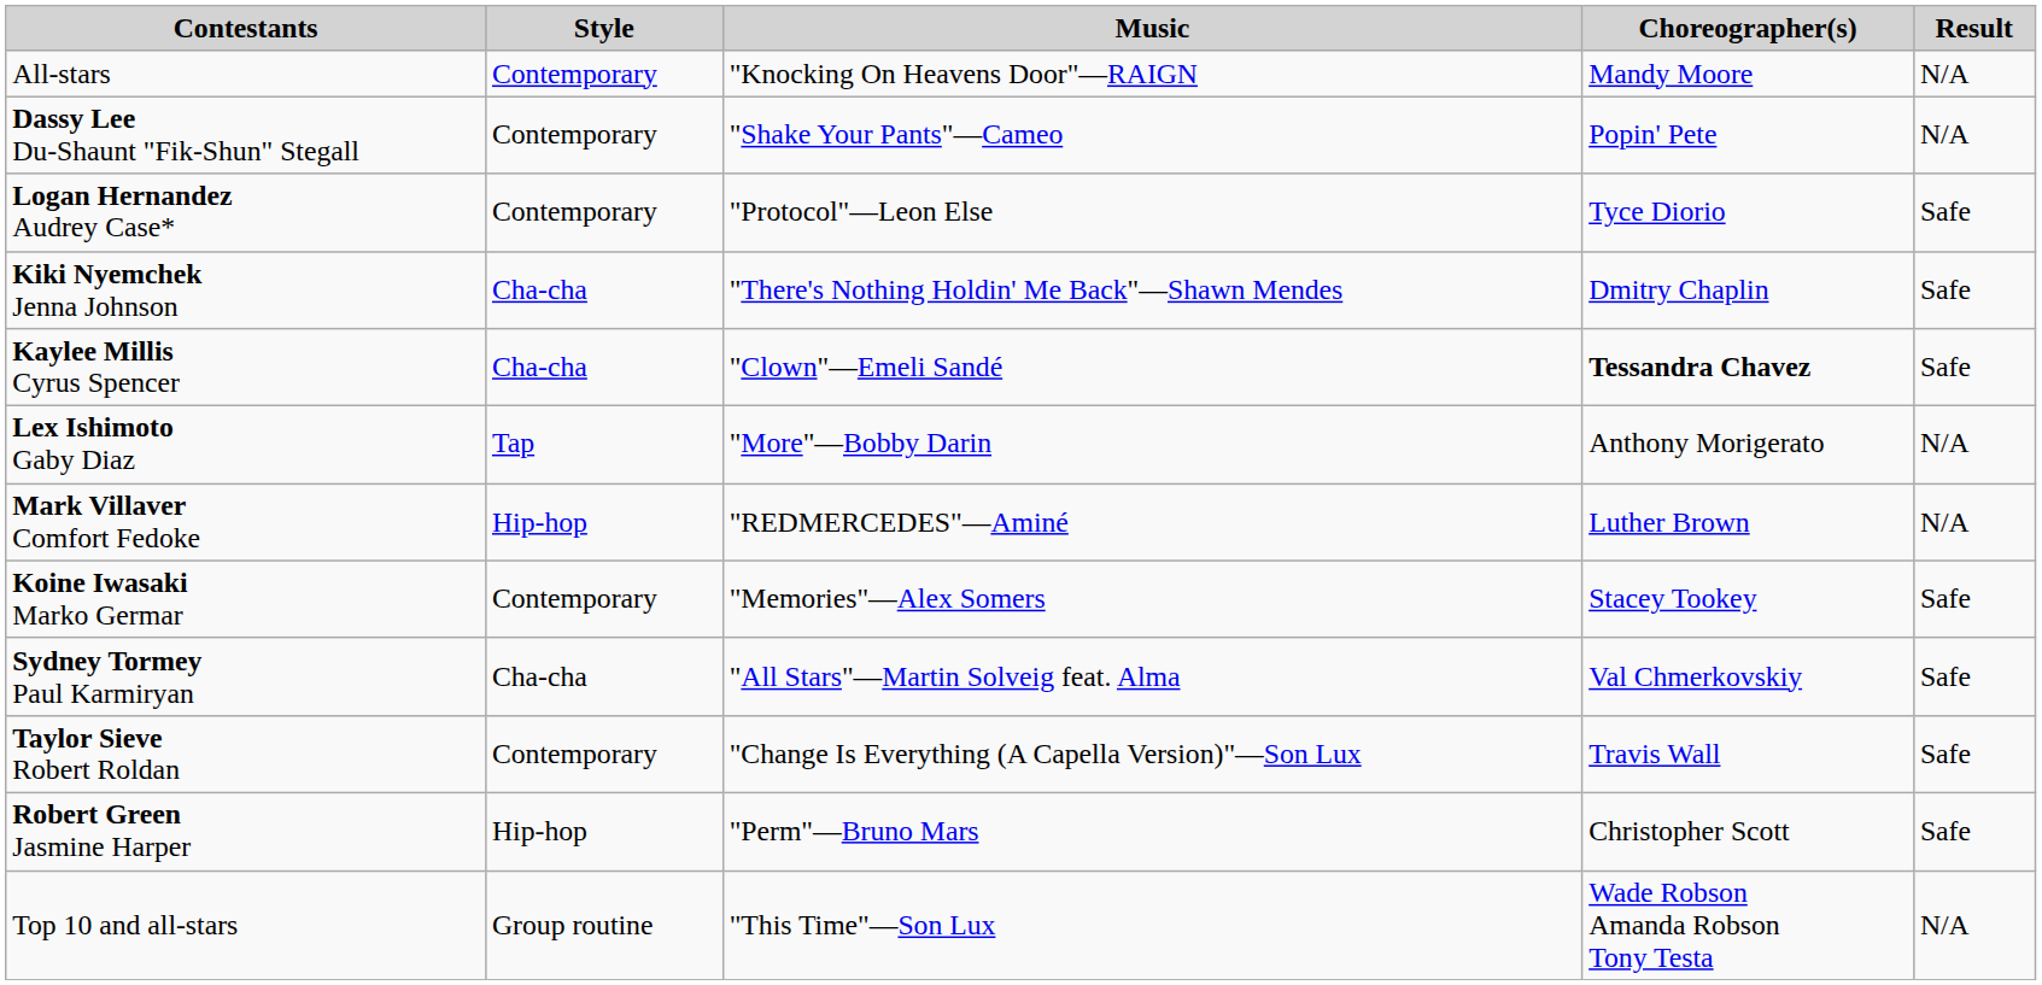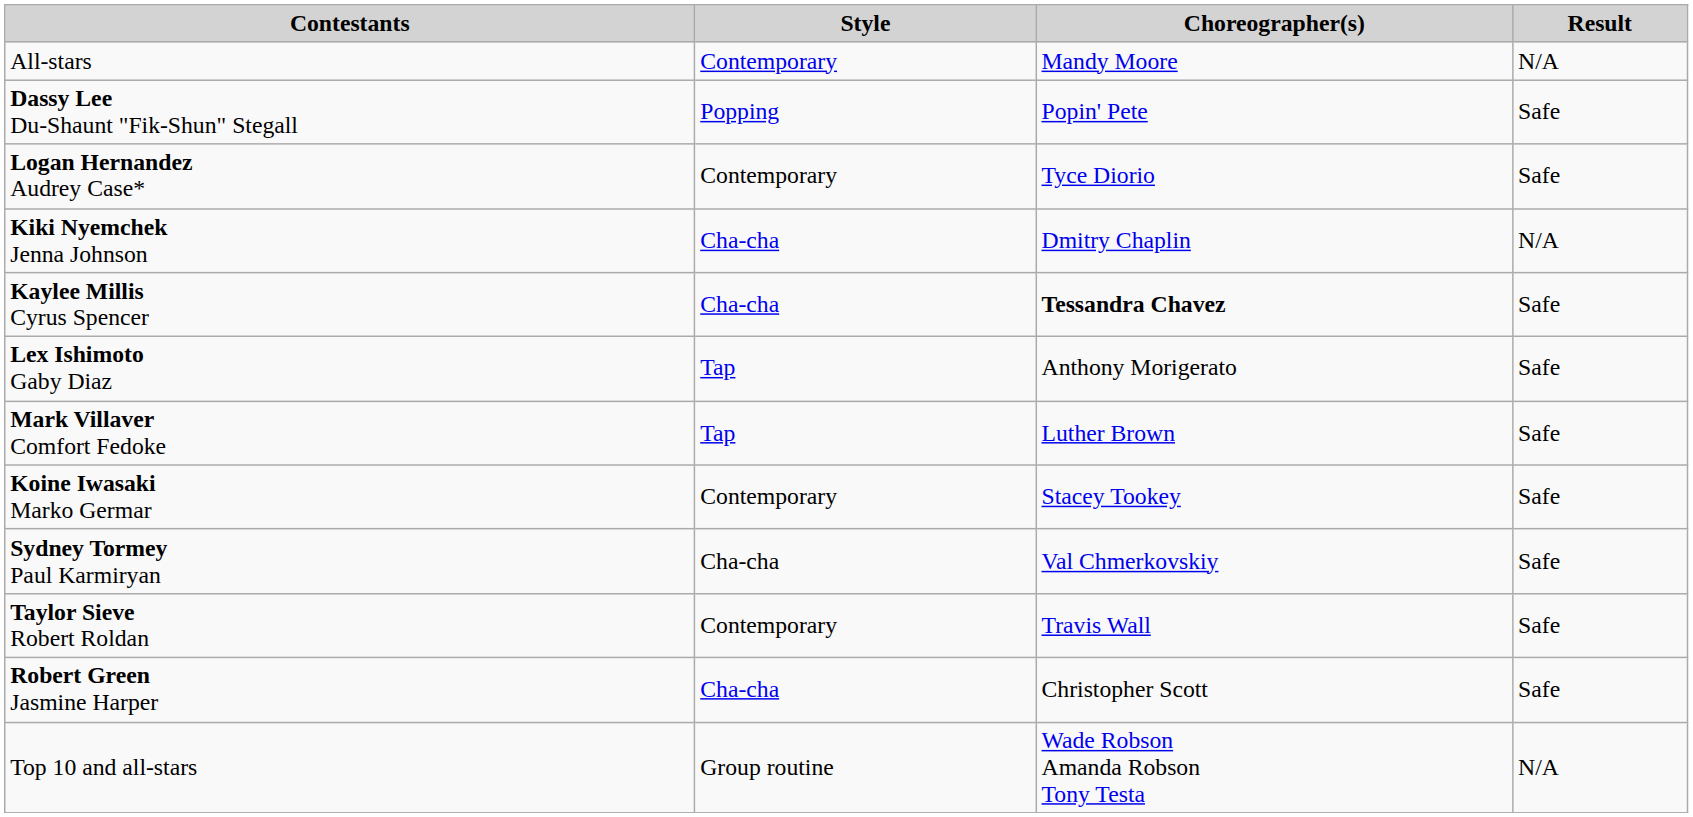 <table class="wikitable" style="width:90%;">
 <tr style="background:lightgrey; text-align:center;">
 <td><strong>Contestants</strong></td>
 <td><strong>Style</strong></td>
-<td><strong>Music</strong></td>
 <td><strong>Choreographer(s)</strong></td>
 <td><strong>Result</strong></td>
 </tr>
 <tr>
 <td>All-stars</td>
 <td><a href='#'>Contemporary</a></td>
-<td>"Knocking On Heavens Door"—<a href='#'>RAIGN</a></td>
 <td><a href='#'>Mandy Moore</a></td>
 <td>N/A</td>
 </tr>
 <tr>
 <td><strong>Dassy Lee</strong><br>Du-Shaunt "Fik-Shun" Stegall</td>
-<td>Contemporary</td>
-<td>"<a href='#'>Shake Your Pants</a>"—<a href='#'>Cameo</a></td>
+<td><a href='#'>Popping</a></td>
 <td><a href='#'>Popin' Pete</a></td>
-<td>N/A</td>
+<td>Safe</td>
 </tr>
 <tr>
 <td><strong>Logan Hernandez</strong><br>Audrey Case*</td>
 <td>Contemporary</td>
-<td>"Protocol"—Leon Else</td>
 <td><a href='#'>Tyce Diorio</a></td>
 <td>Safe</td>
 </tr>
 <tr>
 <td><strong>Kiki Nyemchek</strong><br>Jenna Johnson</td>
 <td><a href='#'>Cha-cha</a></td>
-<td>"<a href='#'>There's Nothing Holdin' Me Back</a>"—<a href='#'>Shawn Mendes</a></td>
 <td><a href='#'>Dmitry Chaplin</a></td>
-<td>Safe</td>
+<td>N/A</td>
 </tr>
 <tr>
 <td><strong>Kaylee Millis</strong><br>Cyrus Spencer</td>
 <td><a href='#'>Cha-cha</a></td>
-<td>"<a href='#'>Clown</a>"—<a href='#'>Emeli Sandé</a></td>
 <td><strong>Tessandra Chavez</strong></td>
 <td>Safe</td>
 </tr>
 <tr>
 <td><strong>Lex Ishimoto</strong><br>Gaby Diaz</td>
 <td><a href='#'>Tap</a></td>
-<td>"<a href='#'>More</a>"—<a href='#'>Bobby Darin</a></td>
 <td>Anthony Morigerato</td>
-<td>N/A</td>
+<td>Safe</td>
 </tr>
 <tr>
 <td><strong>Mark Villaver</strong><br>Comfort Fedoke</td>
-<td><a href='#'>Hip-hop</a></td>
-<td>"REDMERCEDES"—<a href='#'>Aminé</a></td>
+<td><a href='#'>Tap</a></td>
 <td><a href='#'>Luther Brown</a></td>
-<td>N/A</td>
+<td>Safe</td>
 </tr>
 <tr>
 <td><strong>Koine Iwasaki</strong><br>Marko Germar</td>
 <td>Contemporary</td>
-<td>"Memories"—<a href='#'>Alex Somers</a></td>
 <td><a href='#'>Stacey Tookey</a></td>
 <td>Safe</td>
 </tr>
 <tr>
 <td><strong>Sydney Tormey</strong><br>Paul Karmiryan</td>
 <td>Cha-cha</td>
-<td>"<a href='#'>All Stars</a>"—<a href='#'>Martin Solveig</a> feat. <a href='#'>Alma</a></td>
 <td><a href='#'>Val Chmerkovskiy</a></td>
 <td>Safe</td>
 </tr>
 <tr>
 <td><strong>Taylor Sieve</strong><br>Robert Roldan</td>
 <td>Contemporary</td>
-<td>"Change Is Everything (A Capella Version)"—<a href='#'>Son Lux</a></td>
 <td><a href='#'>Travis Wall</a></td>
 <td>Safe</td>
 </tr>
 <tr>
 <td><strong>Robert Green</strong><br>Jasmine Harper</td>
-<td>Hip-hop</td>
-<td>"Perm"—<a href='#'>Bruno Mars</a></td>
+<td><a href='#'>Cha-cha</a></td>
 <td>Christopher Scott</td>
 <td>Safe</td>
 </tr>
 <tr>
 <td>Top 10 and all-stars</td>
 <td>Group routine</td>
-<td>"This Time"—<a href='#'>Son Lux</a></td>
 <td><a href='#'>Wade Robson</a><br>Amanda Robson<br><a href='#'>Tony Testa</a></td>
 <td>N/A</td>
 </tr>
 </table>
